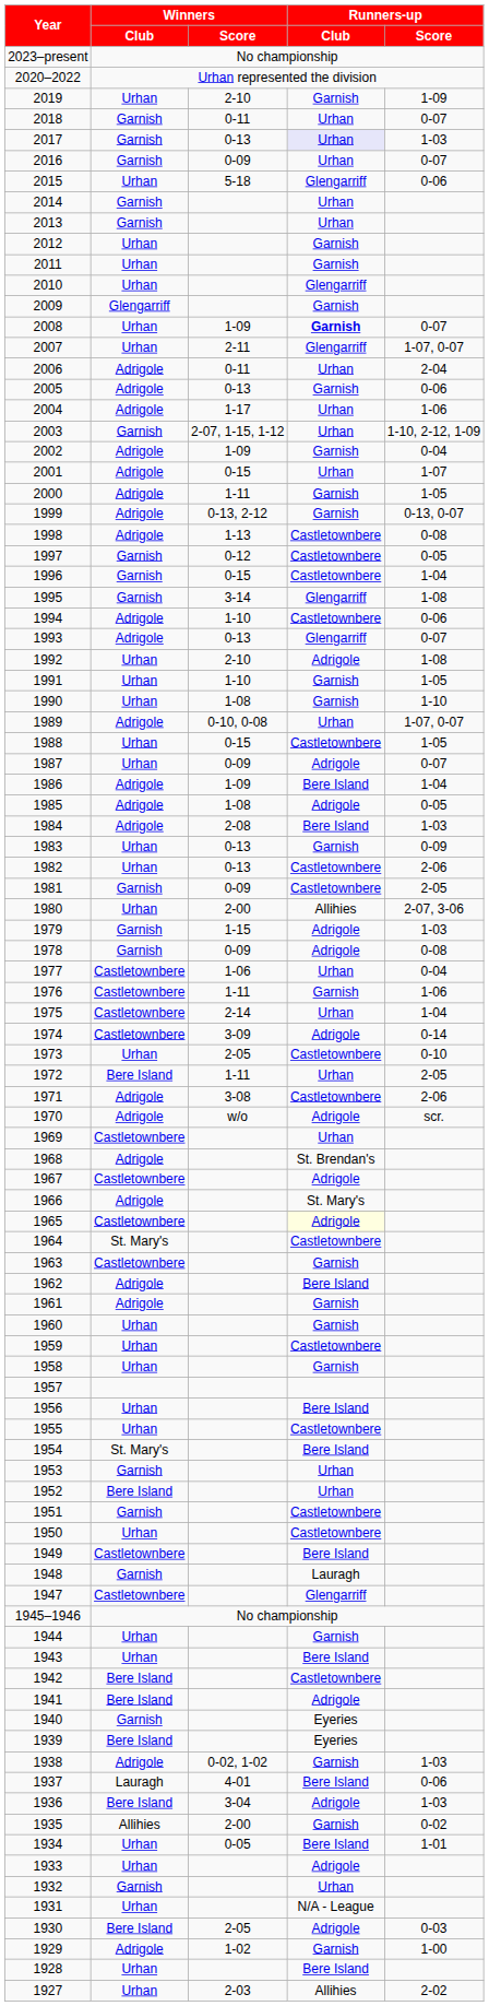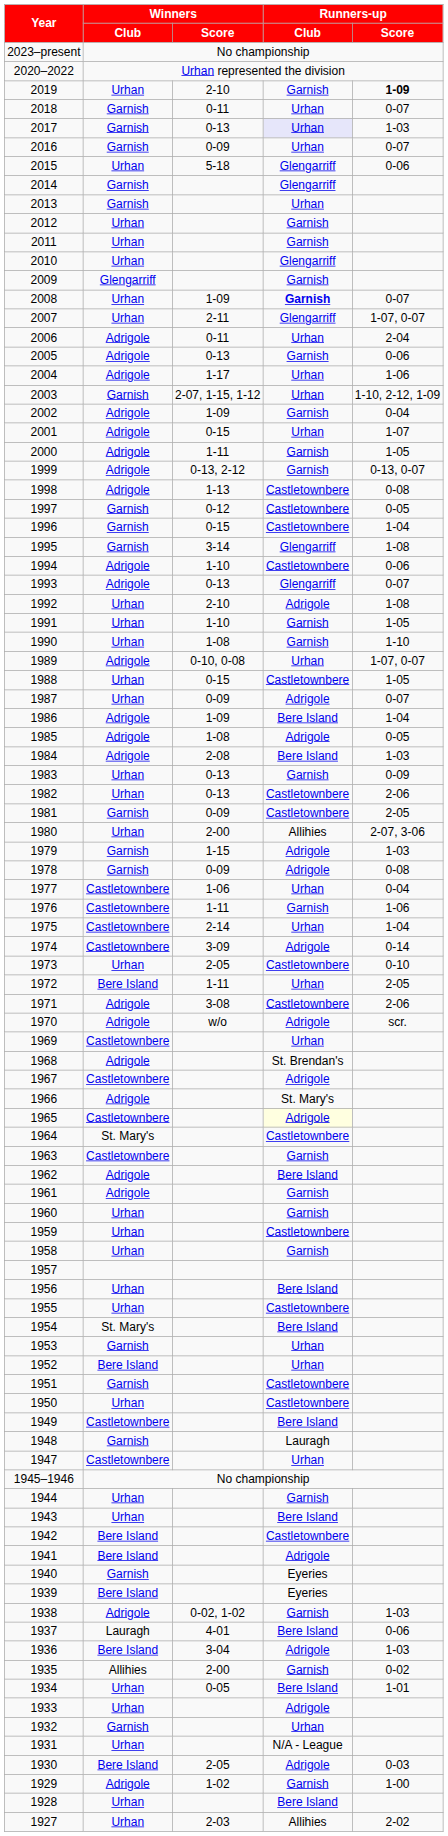 <table class="wikitable sortable" style="text-align:center;">
 <tr>
 <th rowspan="2" style="background:red;color:white">Year</th>
 <th colspan="2" style="background:red;color:white">Winners</th>
 <th colspan="2" style="background:red;color:white">Runners-up</th>
 </tr>
 <tr>
 <th style="background:red;color:white">Club</th>
 <th style="background:red;color:white">Score</th>
 <th style="background:red;color:white">Club</th>
 <th style="background:red;color:white">Score</th>
 </tr>
 <tr>
 <td>2023–present</td>
 <td colspan="4">No championship</td>
 </tr>
 <tr>
 <td>2020–2022</td>
 <td colspan="4"><a href='#'>Urhan</a> represented the division</td>
 </tr>
 <tr>
 <td>2019</td>
 <td><a href='#'>Urhan</a></td>
 <td>2-10</td>
 <td><a href='#'>Garnish</a></td>
-<td>1-09</td>
+<td><strong>1-09</strong></td>
 </tr>
 <tr>
 <td>2018</td>
 <td><a href='#'>Garnish</a></td>
 <td>0-11</td>
 <td><a href='#'>Urhan</a></td>
 <td>0-07</td>
 </tr>
 <tr>
 <td>2017</td>
 <td><a href='#'>Garnish</a></td>
 <td>0-13</td>
 <td style="background: lavender;"><a href='#'>Urhan</a></td>
 <td>1-03</td>
 </tr>
 <tr>
 <td>2016</td>
 <td><a href='#'>Garnish</a></td>
 <td>0-09</td>
 <td><a href='#'>Urhan</a></td>
 <td>0-07</td>
 </tr>
 <tr>
 <td>2015</td>
 <td><a href='#'>Urhan</a></td>
 <td>5-18</td>
 <td><a href='#'>Glengarriff</a></td>
 <td>0-06</td>
 </tr>
 <tr>
 <td>2014</td>
 <td><a href='#'>Garnish</a></td>
 <td></td>
-<td><a href='#'>Urhan</a></td>
+<td><a href='#'>Glengarriff</a></td>
 <td></td>
 </tr>
 <tr>
 <td>2013</td>
 <td><a href='#'>Garnish</a></td>
 <td></td>
 <td><a href='#'>Urhan</a></td>
 <td></td>
 </tr>
 <tr>
 <td>2012</td>
 <td><a href='#'>Urhan</a></td>
 <td></td>
 <td><a href='#'>Garnish</a></td>
 <td></td>
 </tr>
 <tr>
 <td>2011</td>
 <td><a href='#'>Urhan</a></td>
 <td></td>
 <td><a href='#'>Garnish</a></td>
 <td></td>
 </tr>
 <tr>
 <td>2010</td>
 <td><a href='#'>Urhan</a></td>
 <td></td>
 <td><a href='#'>Glengarriff</a></td>
 <td></td>
 </tr>
 <tr>
 <td>2009</td>
 <td><a href='#'>Glengarriff</a></td>
 <td></td>
 <td><a href='#'>Garnish</a></td>
 <td></td>
 </tr>
 <tr>
 <td>2008</td>
 <td><a href='#'>Urhan</a></td>
 <td>1-09</td>
 <td><strong><a href='#'>Garnish</a></strong></td>
 <td>0-07</td>
 </tr>
 <tr>
 <td>2007</td>
 <td><a href='#'>Urhan</a></td>
 <td>2-11</td>
 <td><a href='#'>Glengarriff</a></td>
 <td>1-07, 0-07</td>
 </tr>
 <tr>
 <td>2006</td>
 <td><a href='#'>Adrigole</a></td>
 <td>0-11</td>
 <td><a href='#'>Urhan</a></td>
 <td>2-04</td>
 </tr>
 <tr>
 <td>2005</td>
 <td><a href='#'>Adrigole</a></td>
 <td>0-13</td>
 <td><a href='#'>Garnish</a></td>
 <td>0-06</td>
 </tr>
 <tr>
 <td>2004</td>
 <td><a href='#'>Adrigole</a></td>
 <td>1-17</td>
 <td><a href='#'>Urhan</a></td>
 <td>1-06</td>
 </tr>
 <tr>
 <td>2003</td>
 <td><a href='#'>Garnish</a></td>
 <td>2-07, 1-15, 1-12</td>
 <td><a href='#'>Urhan</a></td>
 <td>1-10, 2-12, 1-09</td>
 </tr>
 <tr>
 <td>2002</td>
 <td><a href='#'>Adrigole</a></td>
 <td>1-09</td>
 <td><a href='#'>Garnish</a></td>
 <td>0-04</td>
 </tr>
 <tr>
 <td>2001</td>
 <td><a href='#'>Adrigole</a></td>
 <td>0-15</td>
 <td><a href='#'>Urhan</a></td>
 <td>1-07</td>
 </tr>
 <tr>
 <td>2000</td>
 <td><a href='#'>Adrigole</a></td>
 <td>1-11</td>
 <td><a href='#'>Garnish</a></td>
 <td>1-05</td>
 </tr>
 <tr>
 <td>1999</td>
 <td><a href='#'>Adrigole</a></td>
 <td>0-13, 2-12</td>
 <td><a href='#'>Garnish</a></td>
 <td>0-13, 0-07</td>
 </tr>
 <tr>
 <td>1998</td>
 <td><a href='#'>Adrigole</a></td>
 <td>1-13</td>
 <td><a href='#'>Castletownbere</a></td>
 <td>0-08</td>
 </tr>
 <tr>
 <td>1997</td>
 <td><a href='#'>Garnish</a></td>
 <td>0-12</td>
 <td><a href='#'>Castletownbere</a></td>
 <td>0-05</td>
 </tr>
 <tr>
 <td>1996</td>
 <td><a href='#'>Garnish</a></td>
 <td>0-15</td>
 <td><a href='#'>Castletownbere</a></td>
 <td>1-04</td>
 </tr>
 <tr>
 <td>1995</td>
 <td><a href='#'>Garnish</a></td>
 <td>3-14</td>
 <td><a href='#'>Glengarriff</a></td>
 <td>1-08</td>
 </tr>
 <tr>
 <td>1994</td>
 <td><a href='#'>Adrigole</a></td>
 <td>1-10</td>
 <td><a href='#'>Castletownbere</a></td>
 <td>0-06</td>
 </tr>
 <tr>
 <td>1993</td>
 <td><a href='#'>Adrigole</a></td>
 <td>0-13</td>
 <td><a href='#'>Glengarriff</a></td>
 <td>0-07</td>
 </tr>
 <tr>
 <td>1992</td>
 <td><a href='#'>Urhan</a></td>
 <td>2-10</td>
 <td><a href='#'>Adrigole</a></td>
 <td>1-08</td>
 </tr>
 <tr>
 <td>1991</td>
 <td><a href='#'>Urhan</a></td>
 <td>1-10</td>
 <td><a href='#'>Garnish</a></td>
 <td>1-05</td>
 </tr>
 <tr>
 <td>1990</td>
 <td><a href='#'>Urhan</a></td>
 <td>1-08</td>
 <td><a href='#'>Garnish</a></td>
 <td>1-10</td>
 </tr>
 <tr>
 <td>1989</td>
 <td><a href='#'>Adrigole</a></td>
 <td>0-10, 0-08</td>
 <td><a href='#'>Urhan</a></td>
 <td>1-07, 0-07</td>
 </tr>
 <tr>
 <td>1988</td>
 <td><a href='#'>Urhan</a></td>
 <td>0-15</td>
 <td><a href='#'>Castletownbere</a></td>
 <td>1-05</td>
 </tr>
 <tr>
 <td>1987</td>
 <td><a href='#'>Urhan</a></td>
 <td>0-09</td>
 <td><a href='#'>Adrigole</a></td>
 <td>0-07</td>
 </tr>
 <tr>
 <td>1986</td>
 <td><a href='#'>Adrigole</a></td>
 <td>1-09</td>
 <td><a href='#'>Bere Island</a></td>
 <td>1-04</td>
 </tr>
 <tr>
 <td>1985</td>
 <td><a href='#'>Adrigole</a></td>
 <td>1-08</td>
 <td><a href='#'>Adrigole</a></td>
 <td>0-05</td>
 </tr>
 <tr>
 <td>1984</td>
 <td><a href='#'>Adrigole</a></td>
 <td>2-08</td>
 <td><a href='#'>Bere Island</a></td>
 <td>1-03</td>
 </tr>
 <tr>
 <td>1983</td>
 <td><a href='#'>Urhan</a></td>
 <td>0-13</td>
 <td><a href='#'>Garnish</a></td>
 <td>0-09</td>
 </tr>
 <tr>
 <td>1982</td>
 <td><a href='#'>Urhan</a></td>
 <td>0-13</td>
 <td><a href='#'>Castletownbere</a></td>
 <td>2-06</td>
 </tr>
 <tr>
 <td>1981</td>
 <td><a href='#'>Garnish</a></td>
 <td>0-09</td>
 <td><a href='#'>Castletownbere</a></td>
 <td>2-05</td>
 </tr>
 <tr>
 <td>1980</td>
 <td><a href='#'>Urhan</a></td>
 <td>2-00</td>
 <td>Allihies</td>
 <td>2-07, 3-06</td>
 </tr>
 <tr>
 <td>1979</td>
 <td><a href='#'>Garnish</a></td>
 <td>1-15</td>
 <td><a href='#'>Adrigole</a></td>
 <td>1-03</td>
 </tr>
 <tr>
 <td>1978</td>
 <td><a href='#'>Garnish</a></td>
 <td>0-09</td>
 <td><a href='#'>Adrigole</a></td>
 <td>0-08</td>
 </tr>
 <tr>
 <td>1977</td>
 <td><a href='#'>Castletownbere</a></td>
 <td>1-06</td>
 <td><a href='#'>Urhan</a></td>
 <td>0-04</td>
 </tr>
 <tr>
 <td>1976</td>
 <td><a href='#'>Castletownbere</a></td>
 <td>1-11</td>
 <td><a href='#'>Garnish</a></td>
 <td>1-06</td>
 </tr>
 <tr>
 <td>1975</td>
 <td><a href='#'>Castletownbere</a></td>
 <td>2-14</td>
 <td><a href='#'>Urhan</a></td>
 <td>1-04</td>
 </tr>
 <tr>
 <td>1974</td>
 <td><a href='#'>Castletownbere</a></td>
 <td>3-09</td>
 <td><a href='#'>Adrigole</a></td>
 <td>0-14</td>
 </tr>
 <tr>
 <td>1973</td>
 <td><a href='#'>Urhan</a></td>
 <td>2-05</td>
 <td><a href='#'>Castletownbere</a></td>
 <td>0-10</td>
 </tr>
 <tr>
 <td>1972</td>
 <td><a href='#'>Bere Island</a></td>
 <td>1-11</td>
 <td><a href='#'>Urhan</a></td>
 <td>2-05</td>
 </tr>
 <tr>
 <td>1971</td>
 <td><a href='#'>Adrigole</a></td>
 <td>3-08</td>
 <td><a href='#'>Castletownbere</a></td>
 <td>2-06</td>
 </tr>
 <tr>
 <td>1970</td>
 <td><a href='#'>Adrigole</a></td>
 <td>w/o</td>
 <td><a href='#'>Adrigole</a></td>
 <td>scr.</td>
 </tr>
 <tr>
 <td>1969</td>
 <td><a href='#'>Castletownbere</a></td>
 <td></td>
 <td><a href='#'>Urhan</a></td>
 <td></td>
 </tr>
 <tr>
 <td>1968</td>
 <td><a href='#'>Adrigole</a></td>
 <td></td>
 <td>St. Brendan's</td>
 <td></td>
 </tr>
 <tr>
 <td>1967</td>
 <td><a href='#'>Castletownbere</a></td>
 <td></td>
 <td><a href='#'>Adrigole</a></td>
 <td></td>
 </tr>
 <tr>
 <td>1966</td>
 <td><a href='#'>Adrigole</a></td>
 <td></td>
 <td>St. Mary's</td>
 <td></td>
 </tr>
 <tr>
 <td>1965</td>
 <td><a href='#'>Castletownbere</a></td>
 <td></td>
 <td style="background: lightyellow;"><a href='#'>Adrigole</a></td>
 <td></td>
 </tr>
 <tr>
 <td>1964</td>
 <td>St. Mary's</td>
 <td></td>
 <td><a href='#'>Castletownbere</a></td>
 <td></td>
 </tr>
 <tr>
 <td>1963</td>
 <td><a href='#'>Castletownbere</a></td>
 <td></td>
 <td><a href='#'>Garnish</a></td>
 <td></td>
 </tr>
 <tr>
 <td>1962</td>
 <td><a href='#'>Adrigole</a></td>
 <td></td>
 <td><a href='#'>Bere Island</a></td>
 <td></td>
 </tr>
 <tr>
 <td>1961</td>
 <td><a href='#'>Adrigole</a></td>
 <td></td>
 <td><a href='#'>Garnish</a></td>
 <td></td>
 </tr>
 <tr>
 <td>1960</td>
 <td><a href='#'>Urhan</a></td>
 <td></td>
 <td><a href='#'>Garnish</a></td>
 <td></td>
 </tr>
 <tr>
 <td>1959</td>
 <td><a href='#'>Urhan</a></td>
 <td></td>
 <td><a href='#'>Castletownbere</a></td>
 <td></td>
 </tr>
 <tr>
 <td>1958</td>
 <td><a href='#'>Urhan</a></td>
 <td></td>
 <td><a href='#'>Garnish</a></td>
 <td></td>
 </tr>
 <tr>
 <td>1957</td>
 <td></td>
 <td></td>
 <td></td>
 <td></td>
 </tr>
 <tr>
 <td>1956</td>
 <td><a href='#'>Urhan</a></td>
 <td></td>
 <td><a href='#'>Bere Island</a></td>
 <td></td>
 </tr>
 <tr>
 <td>1955</td>
 <td><a href='#'>Urhan</a></td>
 <td></td>
 <td><a href='#'>Castletownbere</a></td>
 <td></td>
 </tr>
 <tr>
 <td>1954</td>
 <td>St. Mary's</td>
 <td></td>
 <td><a href='#'>Bere Island</a></td>
 <td></td>
 </tr>
 <tr>
 <td>1953</td>
 <td><a href='#'>Garnish</a></td>
 <td></td>
 <td><a href='#'>Urhan</a></td>
 <td></td>
 </tr>
 <tr>
 <td>1952</td>
 <td><a href='#'>Bere Island</a></td>
 <td></td>
 <td><a href='#'>Urhan</a></td>
 <td></td>
 </tr>
 <tr>
 <td>1951</td>
 <td><a href='#'>Garnish</a></td>
 <td></td>
 <td><a href='#'>Castletownbere</a></td>
 <td></td>
 </tr>
 <tr>
 <td>1950</td>
 <td><a href='#'>Urhan</a></td>
 <td></td>
 <td><a href='#'>Castletownbere</a></td>
 <td></td>
 </tr>
 <tr>
 <td>1949</td>
 <td><a href='#'>Castletownbere</a></td>
 <td></td>
 <td><a href='#'>Bere Island</a></td>
 <td></td>
 </tr>
 <tr>
 <td>1948</td>
 <td><a href='#'>Garnish</a></td>
 <td></td>
 <td>Lauragh</td>
 <td></td>
 </tr>
 <tr>
 <td>1947</td>
 <td><a href='#'>Castletownbere</a></td>
 <td></td>
-<td><a href='#'>Glengarriff</a></td>
+<td><a href='#'>Urhan</a></td>
 <td></td>
 </tr>
 <tr>
 <td>1945–1946</td>
 <td colspan="4">No championship</td>
 </tr>
 <tr>
 <td>1944</td>
 <td><a href='#'>Urhan</a></td>
 <td></td>
 <td><a href='#'>Garnish</a></td>
 <td></td>
 </tr>
 <tr>
 <td>1943</td>
 <td><a href='#'>Urhan</a></td>
 <td></td>
 <td><a href='#'>Bere Island</a></td>
 <td></td>
 </tr>
 <tr>
 <td>1942</td>
 <td><a href='#'>Bere Island</a></td>
 <td></td>
 <td><a href='#'>Castletownbere</a></td>
 <td></td>
 </tr>
 <tr>
 <td>1941</td>
 <td><a href='#'>Bere Island</a></td>
 <td></td>
 <td><a href='#'>Adrigole</a></td>
 <td></td>
 </tr>
 <tr>
 <td>1940</td>
 <td><a href='#'>Garnish</a></td>
 <td></td>
 <td>Eyeries</td>
 <td></td>
 </tr>
 <tr>
 <td>1939</td>
 <td><a href='#'>Bere Island</a></td>
 <td></td>
 <td>Eyeries</td>
 <td></td>
 </tr>
 <tr>
 <td>1938</td>
 <td><a href='#'>Adrigole</a></td>
 <td>0-02, 1-02</td>
 <td><a href='#'>Garnish</a></td>
 <td>1-03</td>
 </tr>
 <tr>
 <td>1937</td>
 <td>Lauragh</td>
 <td>4-01</td>
 <td><a href='#'>Bere Island</a></td>
 <td>0-06</td>
 </tr>
 <tr>
 <td>1936</td>
 <td><a href='#'>Bere Island</a></td>
 <td>3-04</td>
 <td><a href='#'>Adrigole</a></td>
 <td>1-03</td>
 </tr>
 <tr>
 <td>1935</td>
 <td>Allihies</td>
 <td>2-00</td>
 <td><a href='#'>Garnish</a></td>
 <td>0-02</td>
 </tr>
 <tr>
 <td>1934</td>
 <td><a href='#'>Urhan</a></td>
 <td>0-05</td>
 <td><a href='#'>Bere Island</a></td>
 <td>1-01</td>
 </tr>
 <tr>
 <td>1933</td>
 <td><a href='#'>Urhan</a></td>
 <td></td>
 <td><a href='#'>Adrigole</a></td>
 <td></td>
 </tr>
 <tr>
 <td>1932</td>
 <td><a href='#'>Garnish</a></td>
 <td></td>
 <td><a href='#'>Urhan</a></td>
 <td></td>
 </tr>
 <tr>
 <td>1931</td>
 <td><a href='#'>Urhan</a></td>
 <td></td>
 <td>N/A - League</td>
 <td></td>
 </tr>
 <tr>
 <td>1930</td>
 <td><a href='#'>Bere Island</a></td>
 <td>2-05</td>
 <td><a href='#'>Adrigole</a></td>
 <td>0-03</td>
 </tr>
 <tr>
 <td>1929</td>
 <td><a href='#'>Adrigole</a></td>
 <td>1-02</td>
 <td><a href='#'>Garnish</a></td>
 <td>1-00</td>
 </tr>
 <tr>
 <td>1928</td>
 <td><a href='#'>Urhan</a></td>
 <td></td>
 <td><a href='#'>Bere Island</a></td>
 <td></td>
 </tr>
 <tr>
 <td>1927</td>
 <td><a href='#'>Urhan</a></td>
 <td>2-03</td>
 <td>Allihies</td>
 <td>2-02</td>
 </tr>
 </table>
